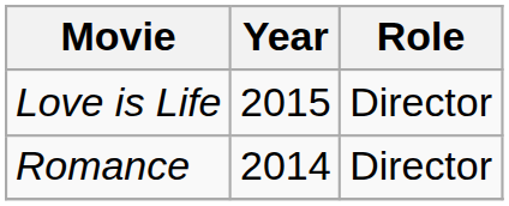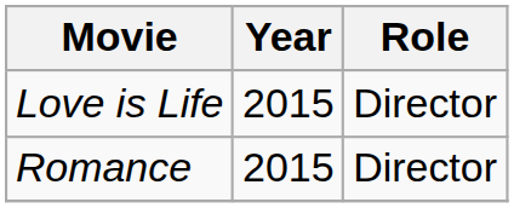 <table class="wikitable sortable">
 <tr>
 <th>Movie</th>
 <th>Year</th>
 <th>Role</th>
 </tr>
 <tr>
 <td><em>Love is Life</em></td>
 <td>2015</td>
 <td>Director </td>
 </tr>
 <tr>
 <td><em>Romance</em></td>
-<td>2014</td>
+<td>2015</td>
 <td>Director</td>
 </tr>
 <tr>
 </tr>
 </table>
